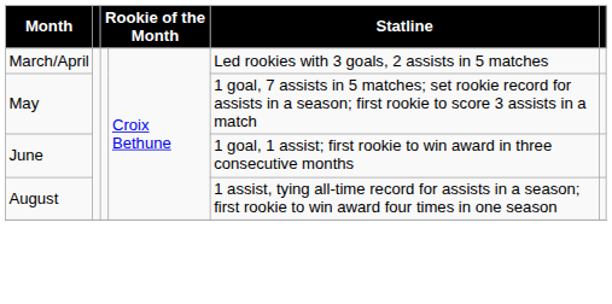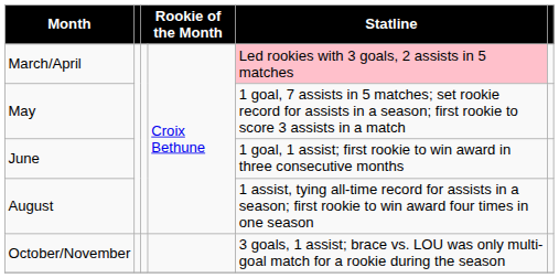 <table class="wikitable">
 <tr>
 <th style="background:#000; color:#fff;" scope="col">Month</th>
 <th style="background:#000; color:#fff;" scope="col"></th>
 <th style="background:#000; color:#fff;" scope="col" colspan="2">Rookie of the Month</th>
 <th style="background:#000; color:#fff;" scope="col">Statline</th>
 <th style="background:#000; color:#fff;" scope="col"></th>
 </tr>
 <tr>
 <td>March/April</td>
 <td rowspan=4></td>
 <td rowspan=4></td>
 <td rowspan=4><a href='#'>Croix Bethune</a></td>
-<td>Led rookies with 3 goals, 2 assists in 5 matches</td>
+<td style="background: pink;">Led rookies with 3 goals, 2 assists in 5 matches</td>
 <td></td>
 </tr>
 <tr>
 <td>May</td>
 <td>1 goal, 7 assists in 5 matches; set rookie record for assists in a season; first rookie to score 3 assists in a match</td>
 <td></td>
 </tr>
 <tr>
 <td>June</td>
 <td>1 goal, 1 assist; first rookie to win award in three consecutive months</td>
 <td></td>
 </tr>
 <tr>
 <td>August</td>
 <td>1 assist, tying all-time record for assists in a season; first rookie to win award four times in one season</td>
 <td></td>
 </tr>
 <tr>
+<td>October/November</td>
+<td></td>
+<td></td>
+<td></td>
+<td>3 goals, 1 assist; brace vs. LOU was only multi-goal match for a rookie during the season</td>
+<td></td>
+</tr>
+<tr>
 </tr>
 </table>
